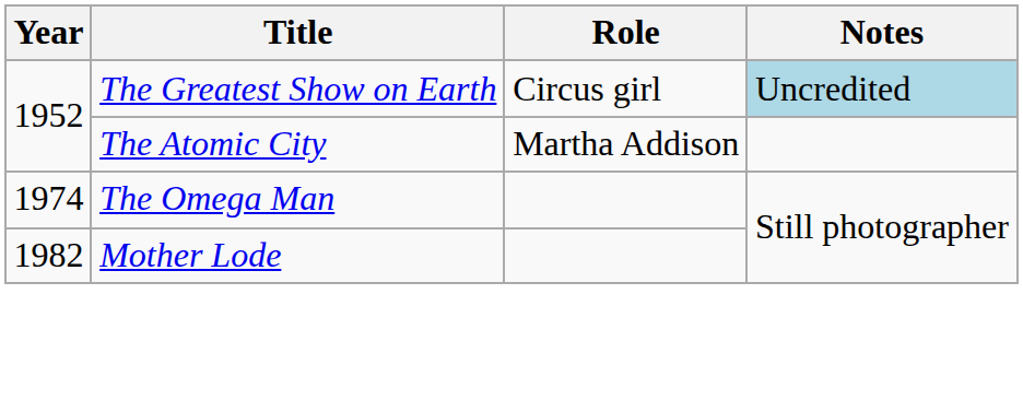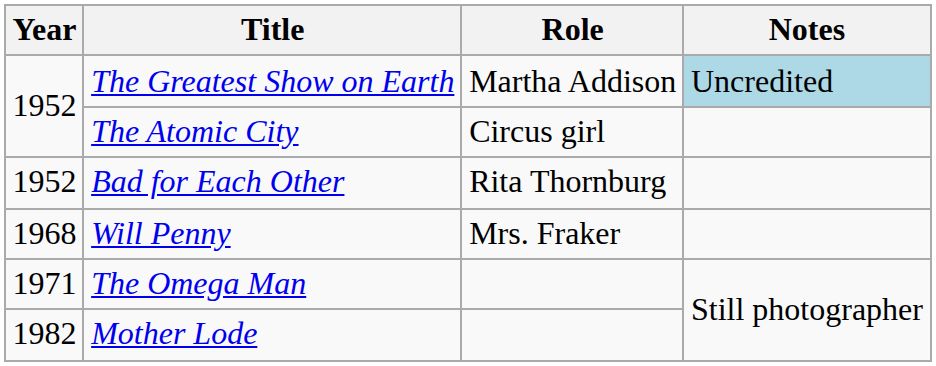 <table class="wikitable sortable">
 <tr>
 <th>Year</th>
 <th>Title</th>
 <th>Role</th>
 <th>Notes</th>
 </tr>
 <tr>
 <td rowspan=2>1952</td>
 <td><em><a href='#'>The Greatest Show on Earth</a></em></td>
-<td>Circus girl</td>
+<td>Martha Addison</td>
 <td style="background: lightblue;">Uncredited</td>
 </tr>
 <tr>
 <td><em><a href='#'>The Atomic City</a></em></td>
-<td>Martha Addison</td>
+<td>Circus girl</td>
 <td></td>
 </tr>
 <tr>
-<td>1974</td>
+<td>1952</td>
+<td><em><a href='#'>Bad for Each Other</a></em></td>
+<td>Rita Thornburg</td>
+<td></td>
+</tr>
+<tr>
+<td>1968</td>
+<td><em><a href='#'>Will Penny</a></em></td>
+<td>Mrs. Fraker</td>
+<td></td>
+</tr>
+<tr>
+<td>1971</td>
 <td><em><a href='#'>The Omega Man</a></em></td>
 <td></td>
 <td rowspan="2">Still photographer</td>
 </tr>
 <tr>
 <td>1982</td>
 <td><em><a href='#'>Mother Lode</a></em></td>
 <td></td>
 </tr>
 </table>
